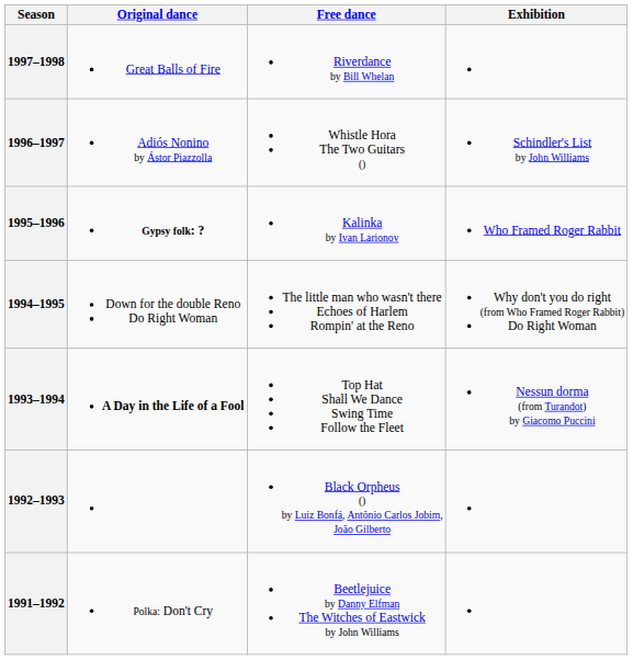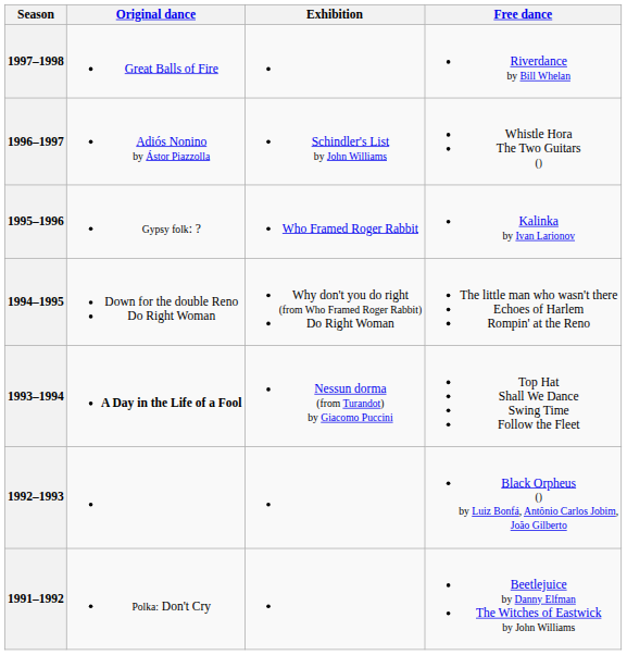 <table class=wikitable style=text-align:center>
 <tr>
 <th>Season</th>
 <th><a href='#'>Original dance</a></th>
+<th>Exhibition</th>
 <th><a href='#'>Free dance</a></th>
-<th>Exhibition</th>
 </tr>
 <tr>
 <th>1997–1998 <br> </th>
 <td><br><ul><li><a href='#'>Great Balls of Fire</a></li></ul></td>
+<td><br><ul><li></li></ul></td>
 <td><br><ul><li><a href='#'>Riverdance</a> <br><small> by <a href='#'>Bill Whelan</a> </small></li></ul></td>
-<td><br><ul><li></li></ul></td>
 </tr>
 <tr>
 <th>1996–1997 <br> </th>
 <td><br><ul><li><a href='#'>Adiós Nonino</a> <br><small> by <a href='#'>Ástor Piazzolla</a> </small></li></ul></td>
+<td><br><ul><li><a href='#'>Schindler's List</a> <br><small> by <a href='#'>John Williams</a> </small></li></ul></td>
 <td><br><ul><li>Whistle Hora</li><li>The Two Guitars <br><small> () </small></li></ul></td>
-<td><br><ul><li><a href='#'>Schindler's List</a> <br><small> by <a href='#'>John Williams</a> </small></li></ul></td>
 </tr>
 <tr>
 <th>1995–1996 <br> </th>
-<td><strong><br><ul><li><small>Gypsy folk</small>: ?</li></ul></strong></td>
+<td><br><ul><li><small>Gypsy folk</small>: ?</li></ul></td>
+<td><br><ul><li><a href='#'>Who Framed Roger Rabbit</a></li></ul></td>
 <td><br><ul><li><a href='#'>Kalinka</a> <br><small> by <a href='#'>Ivan Larionov</a> </small></li></ul></td>
-<td><br><ul><li><a href='#'>Who Framed Roger Rabbit</a></li></ul></td>
 </tr>
 <tr>
 <th>1994–1995 <br> </th>
 <td><br><ul><li>Down for the double Reno</li><li>Do Right Woman</li></ul></td>
+<td><br><ul><li>Why don't you do right <br><small> (from Who Framed Roger Rabbit) </small></li><li>Do Right Woman</li></ul></td>
 <td><br><ul><li>The little man who wasn't there</li><li>Echoes of Harlem</li><li>Rompin' at the Reno</li></ul></td>
-<td><br><ul><li>Why don't you do right <br><small> (from Who Framed Roger Rabbit) </small></li><li>Do Right Woman</li></ul></td>
 </tr>
 <tr>
 <th>1993–1994 <br> </th>
 <td><strong><br><ul><li>A Day in the Life of a Fool</li></ul></strong></td>
+<td><br><ul><li><a href='#'>Nessun dorma</a> <br><small> (from <a href='#'>Turandot</a>) <br> by <a href='#'>Giacomo Puccini</a> </small></li></ul></td>
 <td><br><ul><li>Top Hat</li><li>Shall We Dance</li><li>Swing Time</li><li>Follow the Fleet</li></ul></td>
-<td><br><ul><li><a href='#'>Nessun dorma</a> <br><small> (from <a href='#'>Turandot</a>) <br> by <a href='#'>Giacomo Puccini</a> </small></li></ul></td>
 </tr>
 <tr>
 <th>1992–1993 <br> </th>
 <td><br><ul><li></li></ul></td>
+<td><br><ul><li></li></ul></td>
 <td><br><ul><li><a href='#'>Black Orpheus</a> <br><small> () <br> by <a href='#'>Luiz Bonfá</a>, <a href='#'>Antônio Carlos Jobim</a>,<br> <a href='#'>João Gilberto</a> </small></li></ul></td>
-<td><br><ul><li></li></ul></td>
 </tr>
 <tr>
 <th>1991–1992 <br> </th>
 <td><br><ul><li><small>Polka:</small> Don't Cry</li></ul></td>
+<td><br><ul><li></li></ul></td>
 <td><br><ul><li><a href='#'>Beetlejuice</a> <br><small> by <a href='#'>Danny Elfman</a> </small></li><li><a href='#'>The Witches of Eastwick</a> <br><small> by John Williams </small></li></ul></td>
-<td><br><ul><li></li></ul></td>
 </tr>
 </table>
